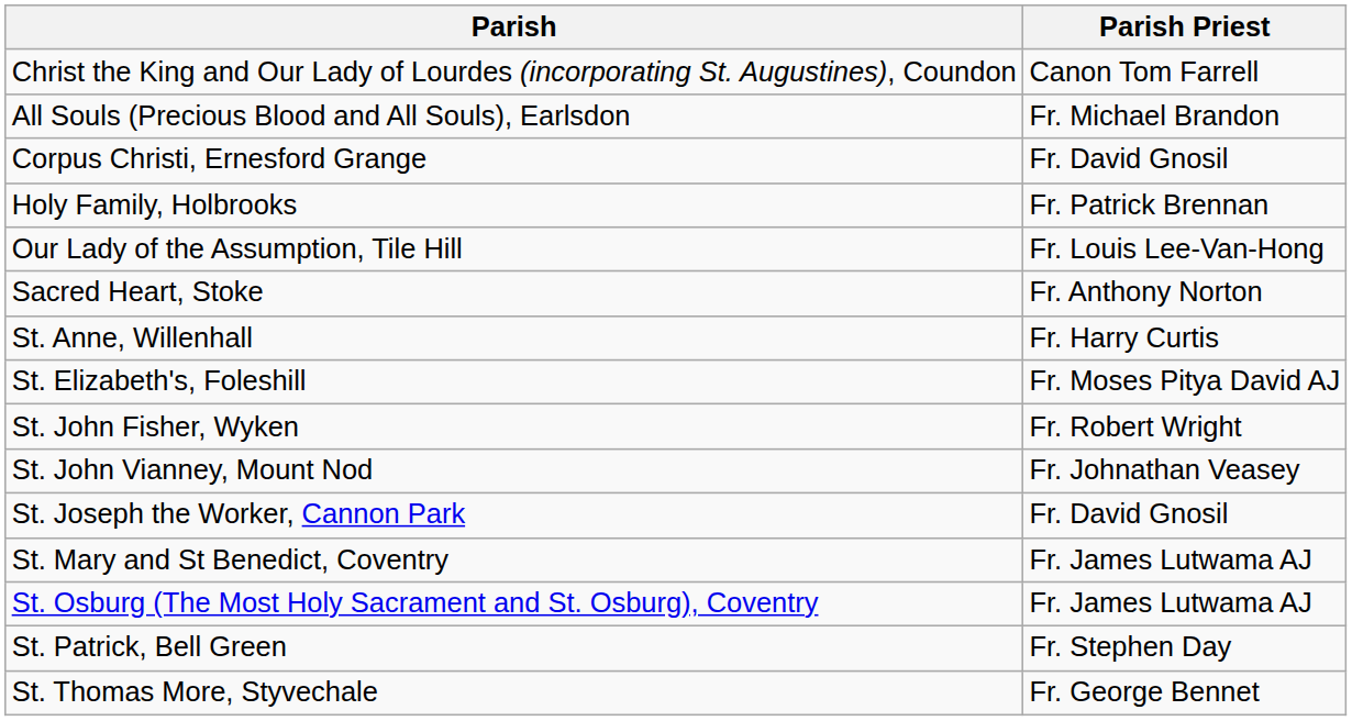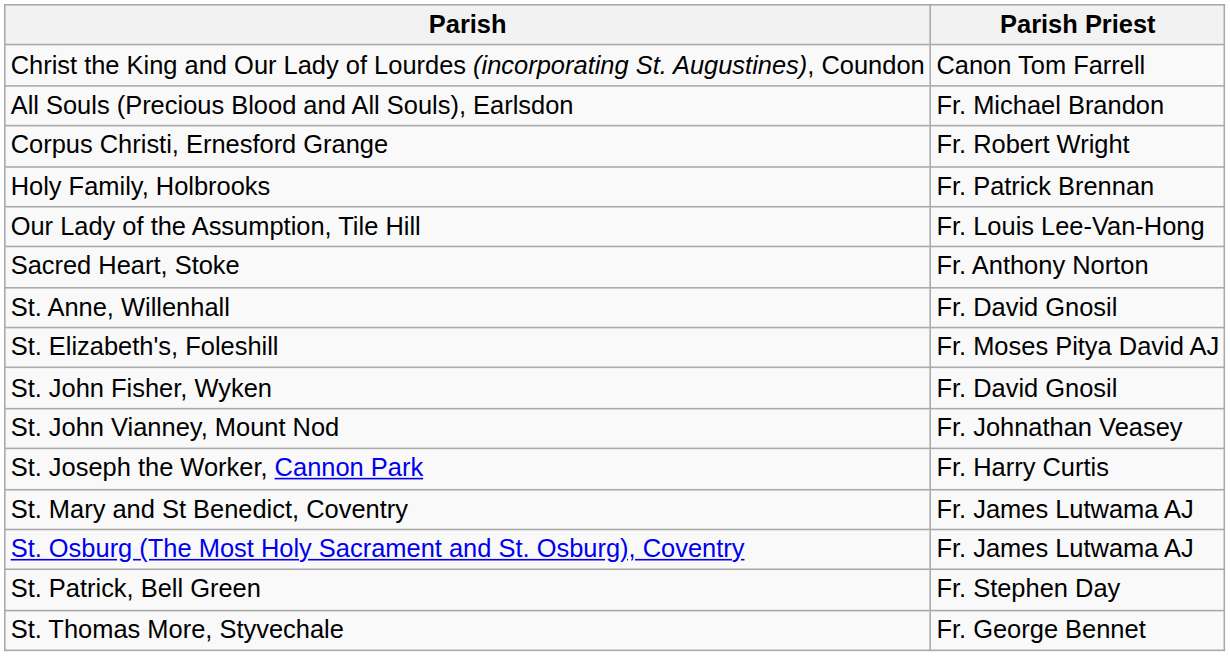 <table class="wikitable">
 <tr>
 <th>Parish</th>
 <th>Parish Priest</th>
 </tr>
 <tr>
 <td>Christ the King and Our Lady of Lourdes <em>(incorporating St. Augustines)</em>, Coundon</td>
 <td>Canon Tom Farrell</td>
 </tr>
 <tr>
 <td>All Souls (Precious Blood and All Souls), Earlsdon</td>
 <td>Fr. Michael Brandon</td>
 </tr>
 <tr>
 <td>Corpus Christi, Ernesford Grange</td>
-<td>Fr. David Gnosil</td>
+<td>Fr. Robert Wright</td>
 </tr>
 <tr>
 <td>Holy Family, Holbrooks</td>
 <td>Fr. Patrick Brennan</td>
 </tr>
 <tr>
 <td>Our Lady of the Assumption, Tile Hill</td>
 <td>Fr. Louis Lee-Van-Hong</td>
 </tr>
 <tr>
 <td>Sacred Heart, Stoke</td>
 <td>Fr. Anthony Norton</td>
 </tr>
 <tr>
 <td>St. Anne, Willenhall</td>
-<td>Fr. Harry Curtis</td>
+<td>Fr. David Gnosil</td>
 </tr>
 <tr>
 <td>St. Elizabeth's, Foleshill</td>
 <td>Fr. Moses Pitya David AJ</td>
 </tr>
 <tr>
 <td>St. John Fisher, Wyken</td>
-<td>Fr. Robert Wright</td>
+<td>Fr. David Gnosil</td>
 </tr>
 <tr>
 <td>St. John Vianney, Mount Nod</td>
 <td>Fr. Johnathan Veasey</td>
 </tr>
 <tr>
 <td>St. Joseph the Worker, <a href='#'>Cannon Park</a></td>
-<td>Fr. David Gnosil</td>
+<td>Fr. Harry Curtis</td>
 </tr>
 <tr>
 <td>St. Mary and St Benedict, Coventry</td>
 <td>Fr. James Lutwama AJ</td>
 </tr>
 <tr>
 <td><a href='#'>St. Osburg (The Most Holy Sacrament and St. Osburg), Coventry</a></td>
 <td>Fr. James Lutwama AJ</td>
 </tr>
 <tr>
 <td>St. Patrick, Bell Green</td>
 <td>Fr. Stephen Day</td>
 </tr>
 <tr>
 <td>St. Thomas More, Styvechale</td>
 <td>Fr. George Bennet</td>
 </tr>
 </table>
